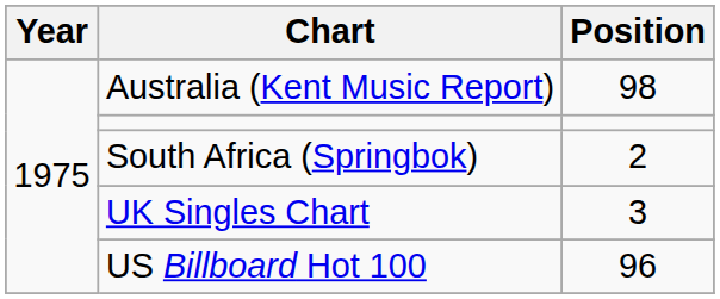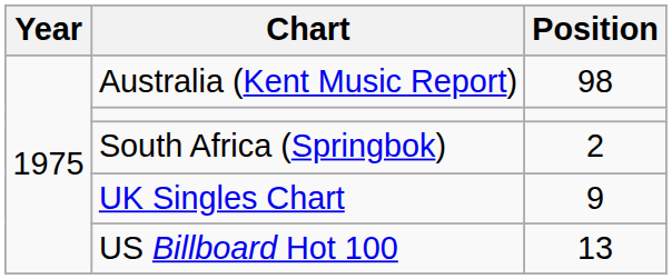 <table class="wikitable sortable">
 <tr>
 <th>Year</th>
 <th>Chart</th>
 <th>Position</th>
 </tr>
 <tr>
 <td rowspan="5">1975</td>
 <td>Australia (<a href='#'>Kent Music Report</a>)</td>
 <td align="center">98</td>
 </tr>
 <tr>
 <td></td>
 </tr>
 <tr>
 <td>South Africa (<a href='#'>Springbok</a>)</td>
 <td align="center">2</td>
 </tr>
 <tr>
 <td><a href='#'>UK Singles Chart</a></td>
-<td align="center">3</td>
+<td align="center">9</td>
 </tr>
 <tr>
 <td>US <a href='#'><em>Billboard</em> Hot 100</a></td>
-<td align="center">96</td>
+<td align="center">13</td>
 </tr>
 </table>
